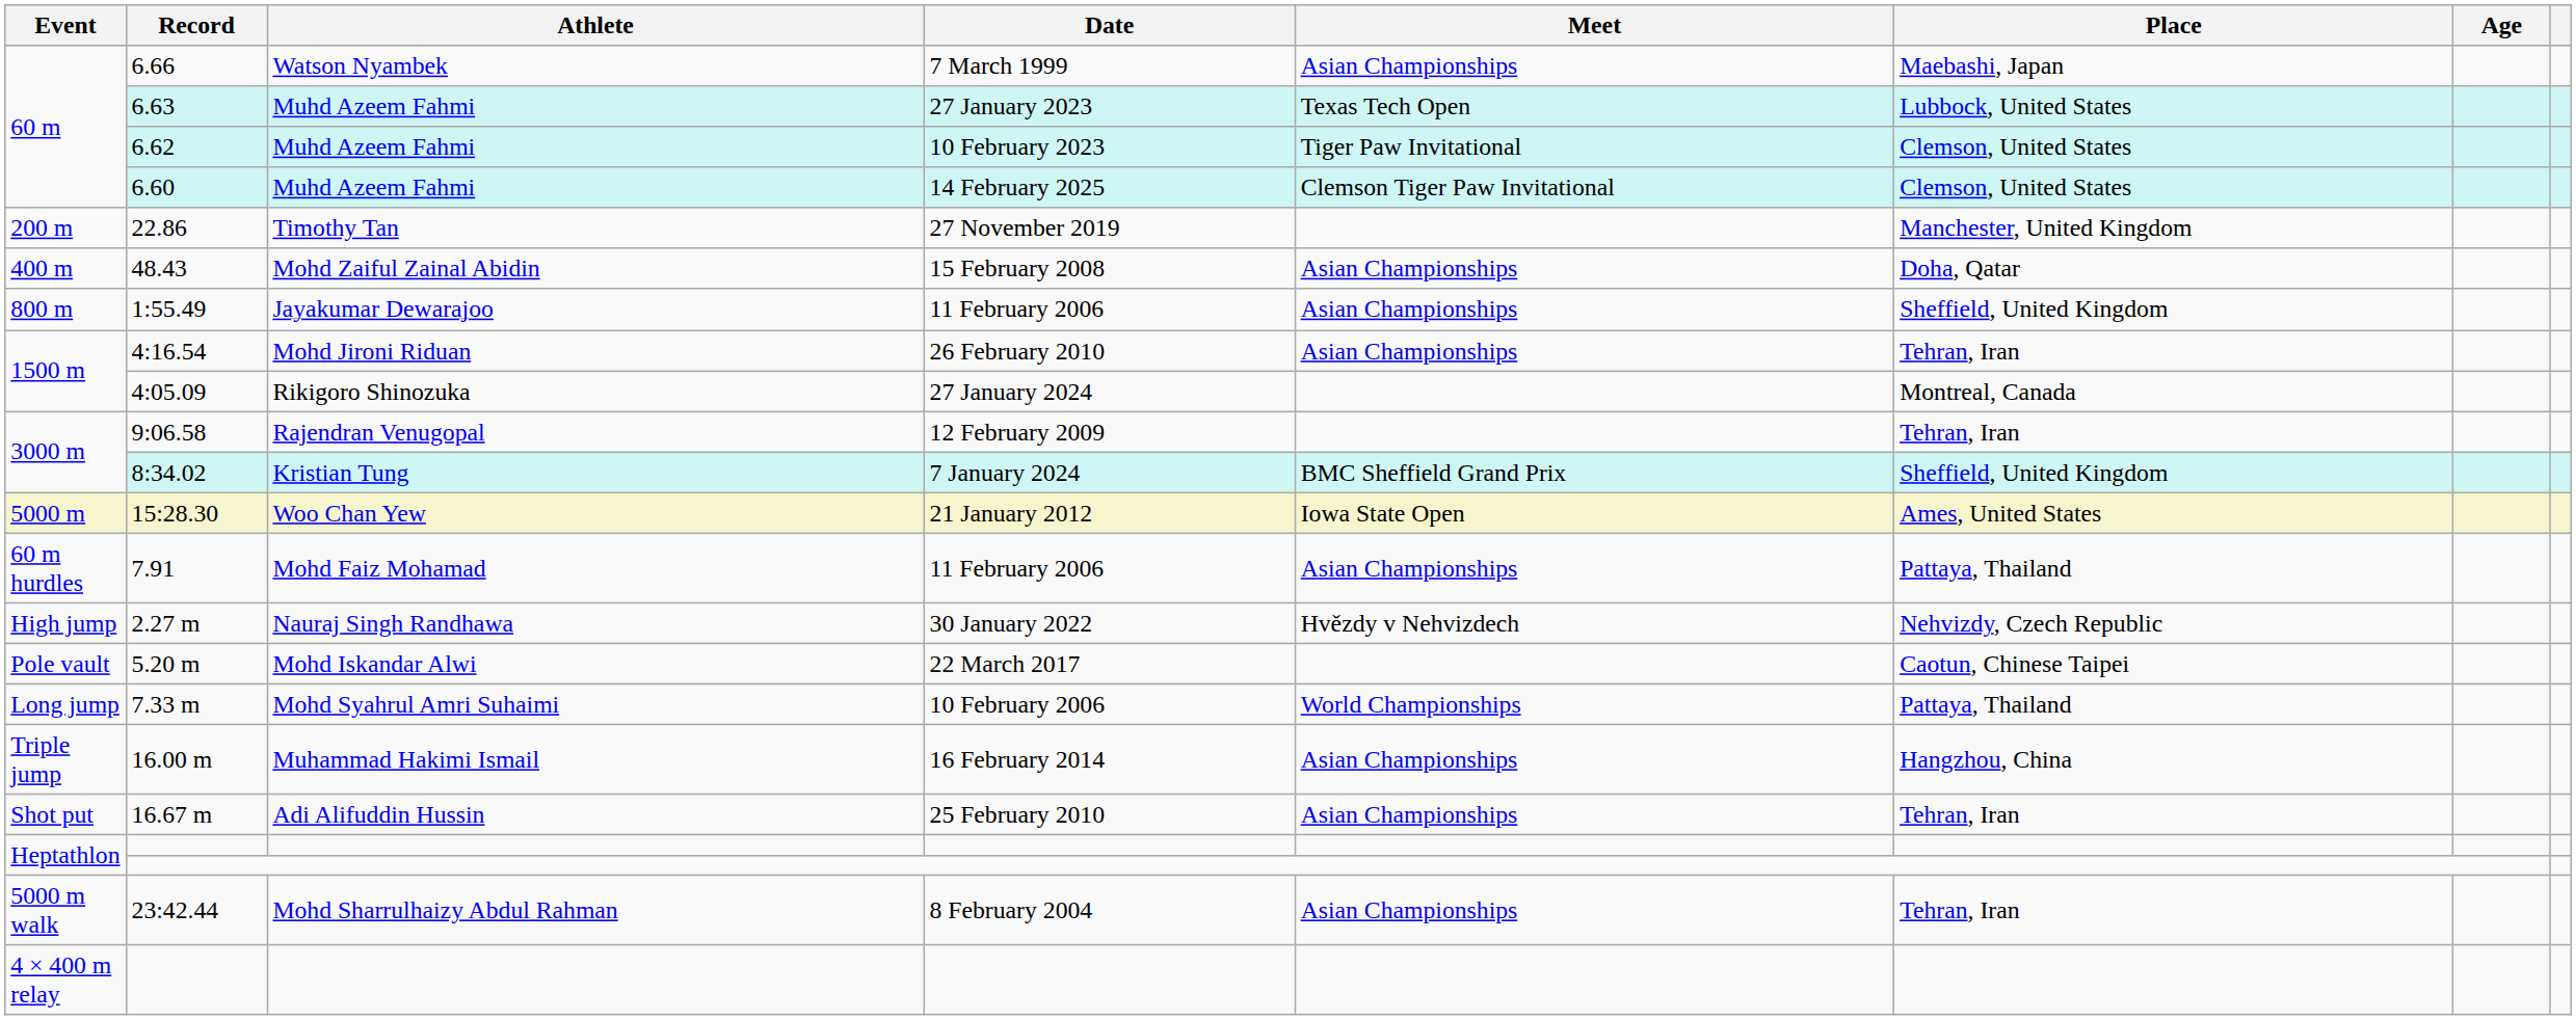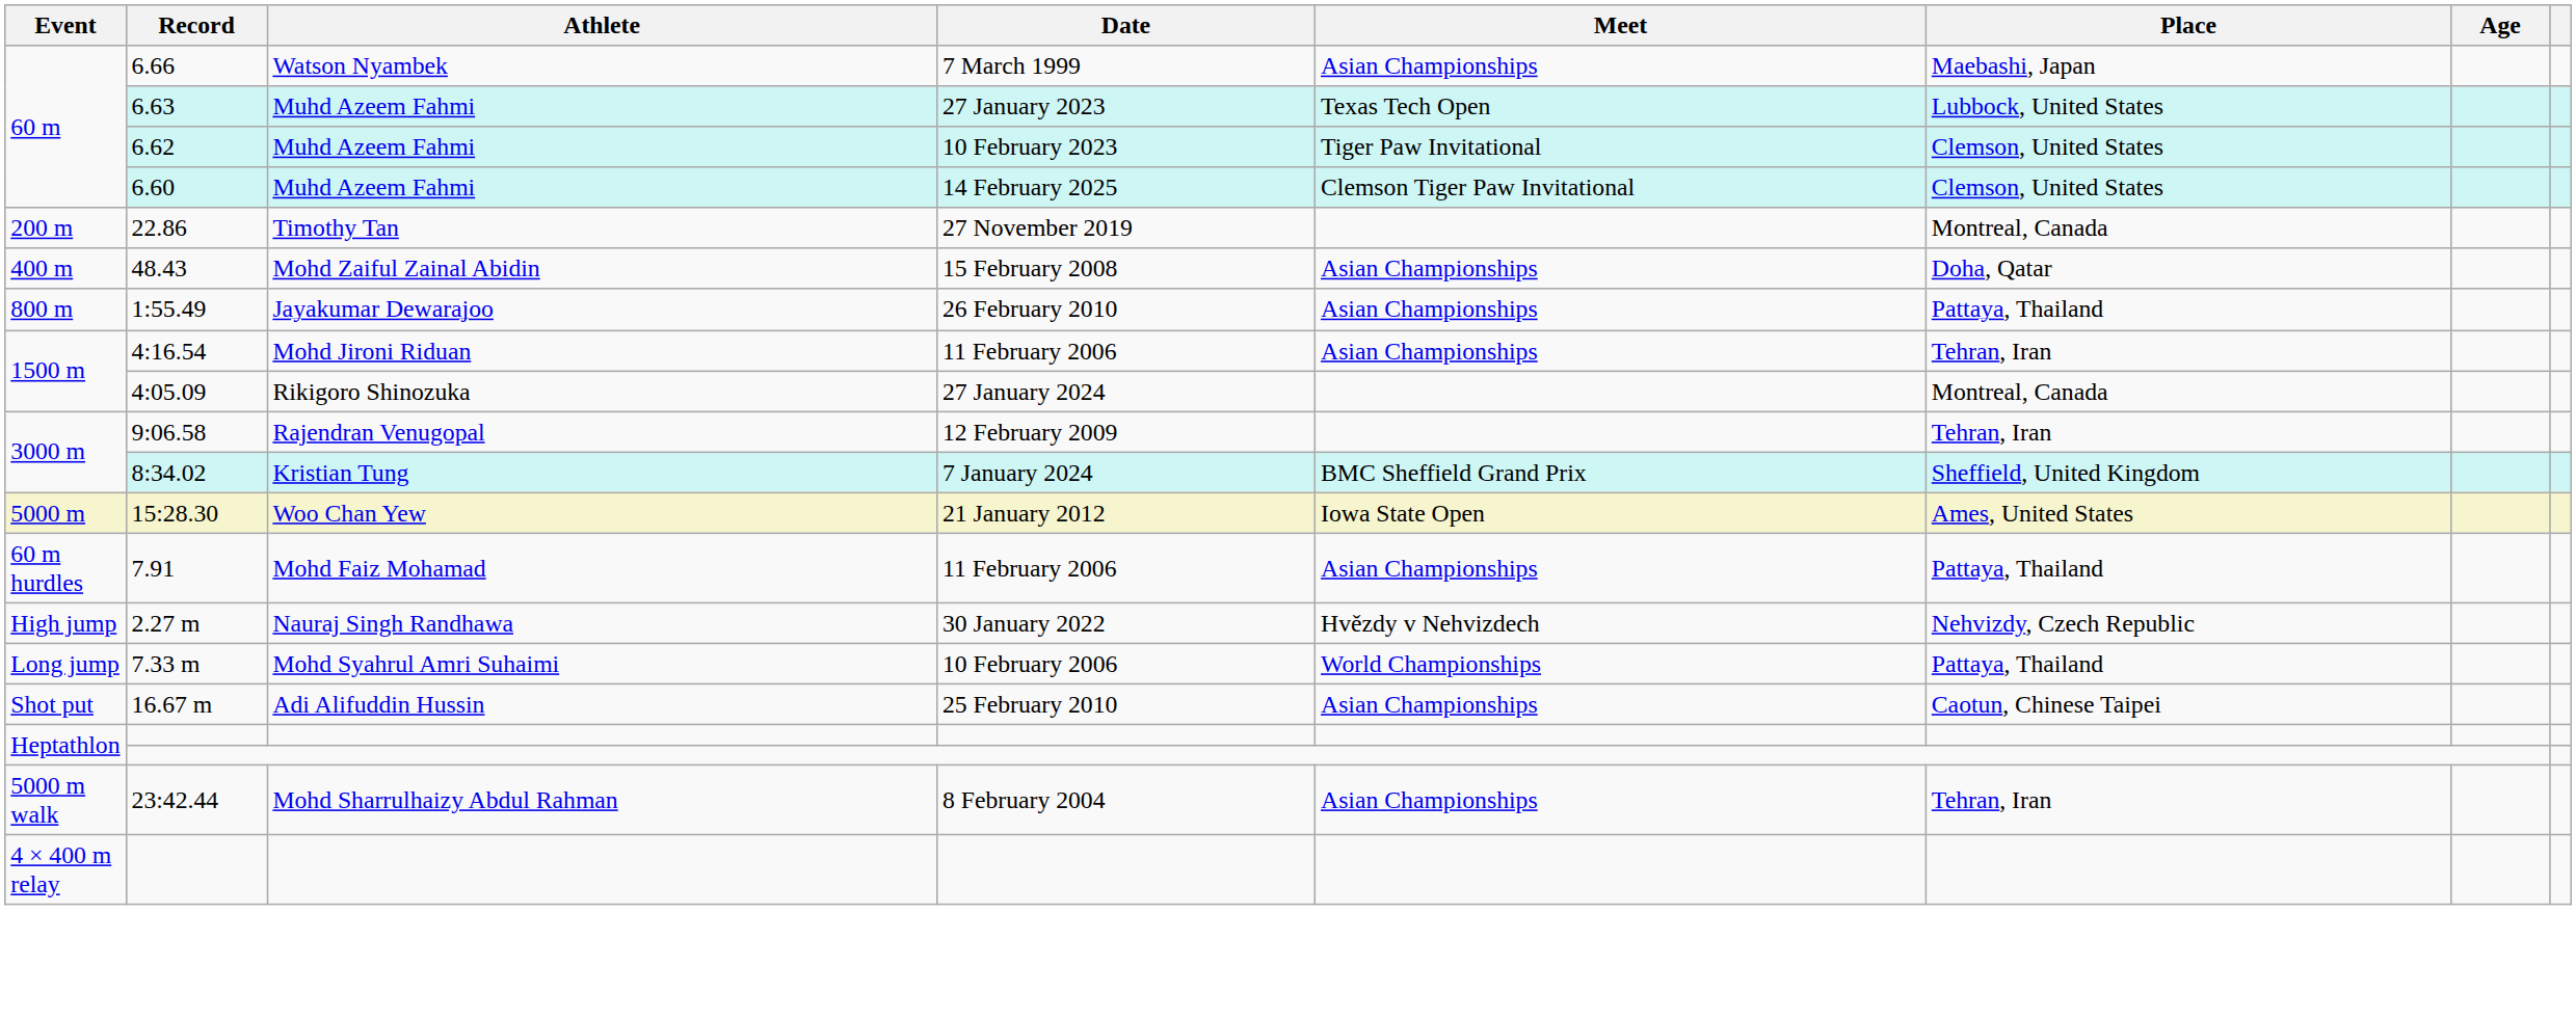 <table class="wikitable" style="font-size:95%; width: 100%;">
 <tr>
 <th width=50>Event</th>
 <th width=80>Record</th>
 <th>Athlete</th>
 <th>Date</th>
 <th>Meet</th>
 <th>Place</th>
 <th>Age</th>
 <th></th>
 </tr>
 <tr>
 <td rowspan=4><a href='#'>60 m</a></td>
 <td>6.66</td>
 <td><a href='#'>Watson Nyambek</a></td>
 <td>7 March 1999</td>
 <td><a href='#'>Asian Championships</a></td>
 <td><a href='#'>Maebashi</a>, Japan</td>
 <td></td>
 <td></td>
 </tr>
 <tr bgcolor=#CEF6F5>
 <td>6.63</td>
 <td><a href='#'>Muhd Azeem Fahmi</a></td>
 <td>27 January 2023</td>
 <td>Texas Tech Open</td>
 <td><a href='#'>Lubbock</a>, United States</td>
 <td></td>
 <td></td>
 </tr>
 <tr bgcolor=#CEF6F5>
 <td>6.62</td>
 <td><a href='#'>Muhd Azeem Fahmi</a></td>
 <td>10 February 2023</td>
 <td>Tiger Paw Invitational</td>
 <td><a href='#'>Clemson</a>, United States</td>
 <td></td>
 <td></td>
 </tr>
 <tr bgcolor=#CEF6F5>
 <td>6.60</td>
 <td><a href='#'>Muhd Azeem Fahmi</a></td>
 <td>14 February 2025</td>
 <td>Clemson Tiger Paw Invitational</td>
 <td><a href='#'>Clemson</a>, United States</td>
 <td></td>
 <td></td>
 </tr>
 <tr>
 <td><a href='#'>200 m</a></td>
 <td>22.86</td>
 <td><a href='#'>Timothy Tan</a></td>
 <td>27 November 2019</td>
 <td></td>
-<td><a href='#'>Manchester</a>, United Kingdom</td>
+<td>Montreal, Canada</td>
 <td></td>
 <td></td>
 </tr>
 <tr>
 <td><a href='#'>400 m</a></td>
 <td>48.43</td>
 <td><a href='#'>Mohd Zaiful Zainal Abidin</a></td>
 <td>15 February 2008</td>
 <td><a href='#'>Asian Championships</a></td>
 <td><a href='#'>Doha</a>, Qatar</td>
 <td></td>
 <td></td>
 </tr>
 <tr>
 <td><a href='#'>800 m</a></td>
 <td>1:55.49</td>
 <td><a href='#'>Jayakumar Dewarajoo</a></td>
-<td>11 February 2006</td>
+<td>26 February 2010</td>
 <td><a href='#'>Asian Championships</a></td>
-<td><a href='#'>Sheffield</a>, United Kingdom</td>
+<td><a href='#'>Pattaya</a>, Thailand</td>
 <td></td>
 <td></td>
 </tr>
 <tr>
 <td rowspan="2"><a href='#'>1500 m</a></td>
 <td>4:16.54</td>
 <td><a href='#'>Mohd Jironi Riduan</a></td>
-<td>26 February 2010</td>
+<td>11 February 2006</td>
 <td><a href='#'>Asian Championships</a></td>
 <td><a href='#'>Tehran</a>, Iran</td>
 <td></td>
 <td></td>
 </tr>
 <tr>
 <td>4:05.09</td>
 <td>Rikigoro Shinozuka</td>
 <td>27 January 2024</td>
 <td></td>
 <td>Montreal, Canada</td>
 <td></td>
 <td></td>
 </tr>
 <tr>
 <td rowspan=2><a href='#'>3000 m</a></td>
 <td>9:06.58</td>
 <td><a href='#'>Rajendran Venugopal</a></td>
 <td>12 February 2009</td>
 <td></td>
 <td><a href='#'>Tehran</a>, Iran</td>
 <td></td>
 <td></td>
 </tr>
 <tr bgcolor=#CEF6F5>
 <td>8:34.02</td>
 <td><a href='#'>Kristian Tung</a></td>
 <td>7 January 2024</td>
 <td>BMC Sheffield Grand Prix</td>
 <td><a href='#'>Sheffield</a>, United Kingdom</td>
 <td></td>
 <td></td>
 </tr>
 <tr style="background:#f6F5CE;">
 <td><a href='#'>5000 m</a></td>
 <td>15:28.30 </td>
 <td><a href='#'>Woo Chan Yew</a></td>
 <td>21 January 2012</td>
 <td>Iowa State Open</td>
 <td><a href='#'>Ames</a>, United States</td>
 <td></td>
 <td></td>
 </tr>
 <tr>
 <td><a href='#'>60 m hurdles</a></td>
 <td>7.91</td>
 <td><a href='#'>Mohd Faiz Mohamad</a></td>
 <td>11 February 2006</td>
 <td><a href='#'>Asian Championships</a></td>
 <td><a href='#'>Pattaya</a>, Thailand</td>
 <td></td>
 <td></td>
 </tr>
 <tr>
 <td><a href='#'>High jump</a></td>
 <td>2.27 m</td>
 <td><a href='#'>Nauraj Singh Randhawa</a></td>
 <td>30 January 2022</td>
 <td>Hvězdy v Nehvizdech</td>
 <td><a href='#'>Nehvizdy</a>, Czech Republic</td>
 <td></td>
 <td></td>
 </tr>
 <tr>
-<td><a href='#'>Pole vault</a></td>
-<td>5.20 m</td>
-<td><a href='#'>Mohd Iskandar Alwi</a></td>
-<td>22 March 2017</td>
-<td></td>
-<td><a href='#'>Caotun</a>, Chinese Taipei</td>
-<td></td>
-<td></td>
-</tr>
-<tr>
 <td><a href='#'>Long jump</a></td>
 <td>7.33 m</td>
 <td><a href='#'>Mohd Syahrul Amri Suhaimi</a></td>
 <td>10 February 2006</td>
 <td><a href='#'>World Championships</a></td>
 <td><a href='#'>Pattaya</a>, Thailand</td>
 <td></td>
 <td></td>
 </tr>
 <tr>
-<td><a href='#'>Triple jump</a></td>
-<td>16.00 m</td>
-<td><a href='#'>Muhammad Hakimi Ismail</a></td>
-<td>16 February 2014</td>
-<td><a href='#'>Asian Championships</a></td>
-<td><a href='#'>Hangzhou</a>, China</td>
-<td></td>
-<td></td>
-</tr>
-<tr>
 <td><a href='#'>Shot put</a></td>
 <td>16.67 m</td>
 <td><a href='#'>Adi Alifuddin Hussin</a></td>
 <td>25 February 2010</td>
 <td><a href='#'>Asian Championships</a></td>
-<td><a href='#'>Tehran</a>, Iran</td>
+<td><a href='#'>Caotun</a>, Chinese Taipei</td>
 <td></td>
 <td></td>
 </tr>
 <tr>
 <td rowspan=2><a href='#'>Heptathlon</a></td>
 <td></td>
 <td></td>
 <td></td>
 <td></td>
 <td></td>
 <td></td>
 <td></td>
 </tr>
 <tr>
 <td colspan=6></td>
 <td></td>
 </tr>
 <tr>
 <td><a href='#'>5000 m walk</a></td>
 <td>23:42.44</td>
 <td><a href='#'>Mohd Sharrulhaizy Abdul Rahman</a></td>
 <td>8 February 2004</td>
 <td><a href='#'>Asian Championships</a></td>
 <td><a href='#'>Tehran</a>, Iran</td>
 <td></td>
 <td></td>
 </tr>
 <tr>
 <td><a href='#'>4 × 400 m relay</a></td>
 <td></td>
 <td></td>
 <td></td>
 <td></td>
 <td></td>
 <td></td>
 <td></td>
 </tr>
 </table>
